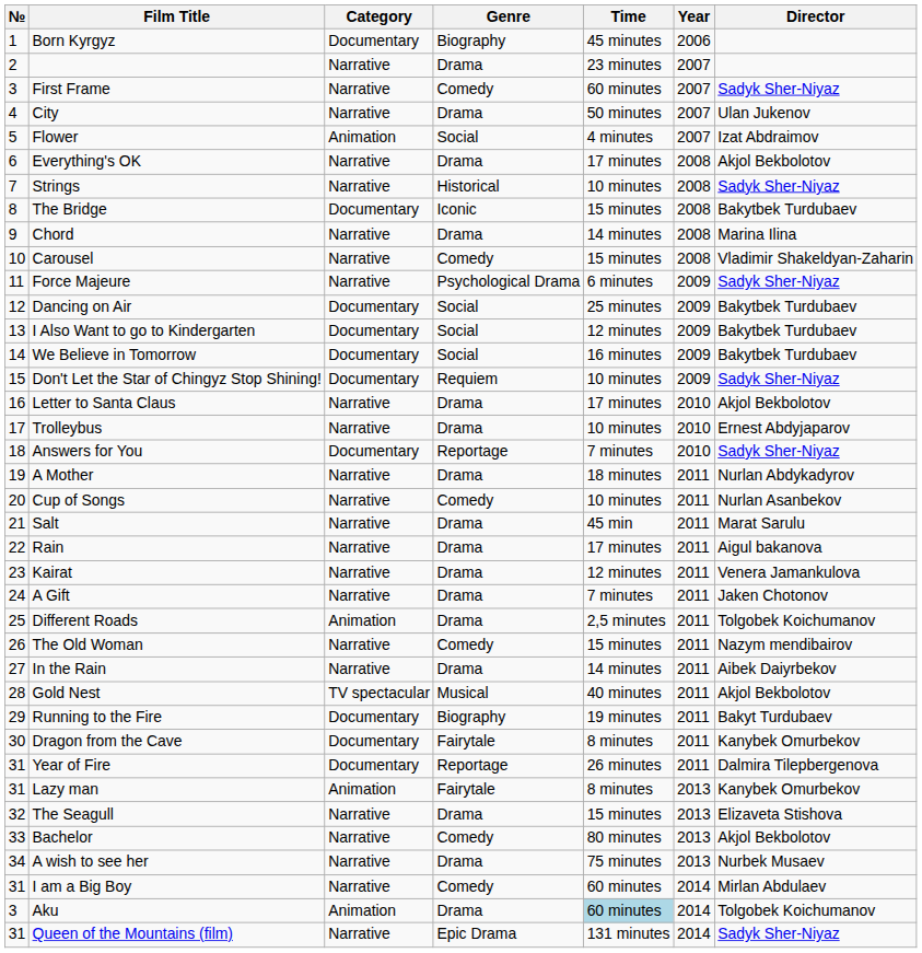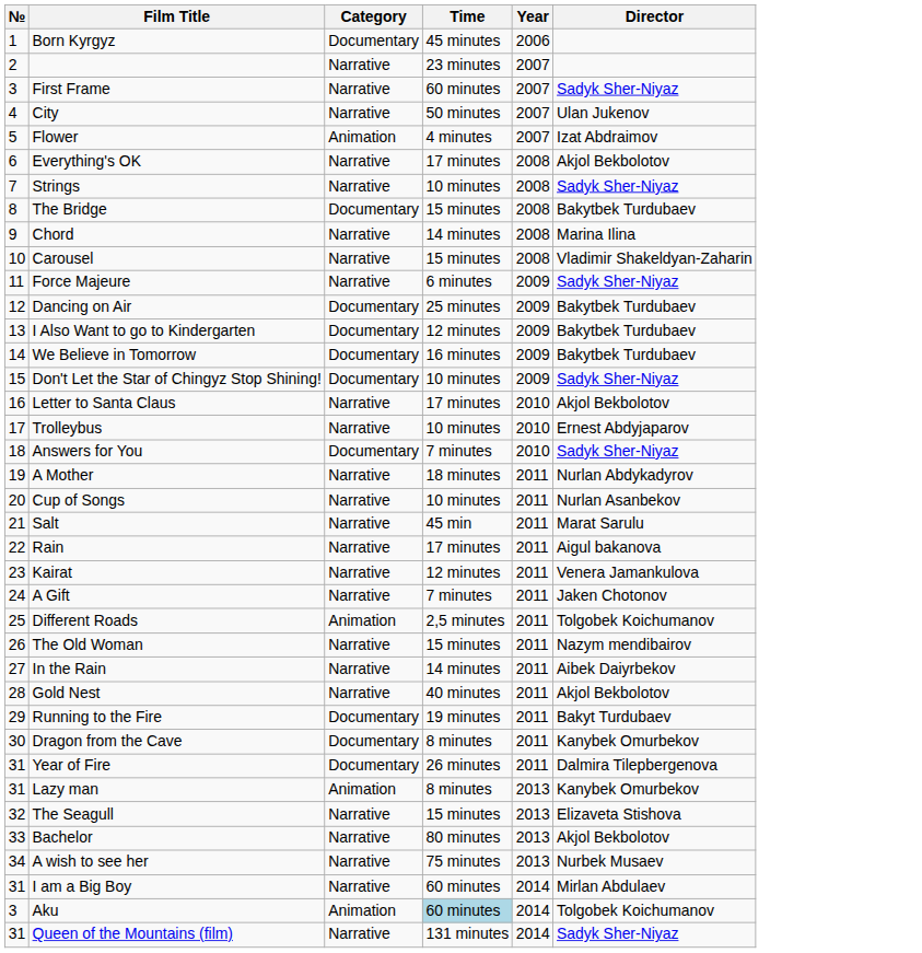 <table class="wikitable sortable">
 <tr>
 <th>№</th>
 <th>Film Title</th>
 <th>Category</th>
-<th>Genre</th>
 <th>Time</th>
 <th>Year</th>
 <th>Director</th>
 </tr>
 <tr>
 <td>1</td>
 <td>Born Kyrgyz</td>
 <td>Documentary</td>
-<td>Biography</td>
 <td>45 minutes</td>
 <td>2006</td>
 <td></td>
 </tr>
 <tr>
 <td>2</td>
 <td></td>
 <td>Narrative</td>
-<td>Drama</td>
 <td>23 minutes</td>
 <td>2007</td>
 <td></td>
 </tr>
 <tr>
 <td>3</td>
 <td>First Frame</td>
 <td>Narrative</td>
-<td>Comedy</td>
 <td>60 minutes</td>
 <td>2007</td>
 <td><a href='#'>Sadyk Sher-Niyaz</a></td>
 </tr>
 <tr>
 <td>4</td>
 <td>City</td>
 <td>Narrative</td>
-<td>Drama</td>
 <td>50 minutes</td>
 <td>2007</td>
 <td>Ulan Jukenov</td>
 </tr>
 <tr>
 <td>5</td>
 <td>Flower</td>
 <td>Animation</td>
-<td>Social</td>
 <td>4 minutes</td>
 <td>2007</td>
 <td>Izat Abdraimov</td>
 </tr>
 <tr>
 <td>6</td>
 <td>Everything's OK</td>
 <td>Narrative</td>
-<td>Drama</td>
 <td>17 minutes</td>
 <td>2008</td>
 <td>Akjol Bekbolotov</td>
 </tr>
 <tr>
 <td>7</td>
 <td>Strings</td>
 <td>Narrative</td>
-<td>Historical</td>
 <td>10 minutes</td>
 <td>2008</td>
 <td><a href='#'>Sadyk Sher-Niyaz</a></td>
 </tr>
 <tr>
 <td>8</td>
 <td>The Bridge</td>
 <td>Documentary</td>
-<td>Iconic</td>
 <td>15 minutes</td>
 <td>2008</td>
 <td>Bakytbek Turdubaev</td>
 </tr>
 <tr>
 <td>9</td>
 <td>Chord</td>
 <td>Narrative</td>
-<td>Drama</td>
 <td>14 minutes</td>
 <td>2008</td>
 <td>Marina Ilina</td>
 </tr>
 <tr>
 <td>10</td>
 <td>Carousel</td>
 <td>Narrative</td>
-<td>Comedy</td>
 <td>15 minutes</td>
 <td>2008</td>
 <td>Vladimir Shakeldyan-Zaharin</td>
 </tr>
 <tr>
 <td>11</td>
 <td>Force Majeure</td>
 <td>Narrative</td>
-<td>Psychological Drama</td>
 <td>6 minutes</td>
 <td>2009</td>
 <td><a href='#'>Sadyk Sher-Niyaz</a></td>
 </tr>
 <tr>
 <td>12</td>
 <td>Dancing on Air</td>
 <td>Documentary</td>
-<td>Social</td>
 <td>25 minutes</td>
 <td>2009</td>
 <td>Bakytbek Turdubaev</td>
 </tr>
 <tr>
 <td>13</td>
 <td>I Also Want to go to Kindergarten</td>
 <td>Documentary</td>
-<td>Social</td>
 <td>12 minutes</td>
 <td>2009</td>
 <td>Bakytbek Turdubaev</td>
 </tr>
 <tr>
 <td>14</td>
 <td>We Believe in Tomorrow</td>
 <td>Documentary</td>
-<td>Social</td>
 <td>16 minutes</td>
 <td>2009</td>
 <td>Bakytbek Turdubaev</td>
 </tr>
 <tr>
 <td>15</td>
 <td>Don't Let the Star of Chingyz Stop Shining!</td>
 <td>Documentary</td>
-<td>Requiem</td>
 <td>10 minutes</td>
 <td>2009</td>
 <td><a href='#'>Sadyk Sher-Niyaz</a></td>
 </tr>
 <tr>
 <td>16</td>
 <td>Letter to Santa Claus</td>
 <td>Narrative</td>
-<td>Drama</td>
 <td>17 minutes</td>
 <td>2010</td>
 <td>Akjol Bekbolotov</td>
 </tr>
 <tr>
 <td>17</td>
 <td>Trolleybus</td>
 <td>Narrative</td>
-<td>Drama</td>
 <td>10 minutes</td>
 <td>2010</td>
 <td>Ernest Abdyjaparov</td>
 </tr>
 <tr>
 <td>18</td>
 <td>Answers for You</td>
 <td>Documentary</td>
-<td>Reportage</td>
 <td>7 minutes</td>
 <td>2010</td>
 <td><a href='#'>Sadyk Sher-Niyaz</a></td>
 </tr>
 <tr>
 <td>19</td>
 <td>A Mother</td>
 <td>Narrative</td>
-<td>Drama</td>
 <td>18 minutes</td>
 <td>2011</td>
 <td>Nurlan Abdykadyrov</td>
 </tr>
 <tr>
 <td>20</td>
 <td>Cup of Songs</td>
 <td>Narrative</td>
-<td>Comedy</td>
 <td>10 minutes</td>
 <td>2011</td>
 <td>Nurlan Asanbekov</td>
 </tr>
 <tr>
 <td>21</td>
 <td>Salt</td>
 <td>Narrative</td>
-<td>Drama</td>
 <td>45 min</td>
 <td>2011</td>
 <td>Marat Sarulu</td>
 </tr>
 <tr>
 <td>22</td>
 <td>Rain</td>
 <td>Narrative</td>
-<td>Drama</td>
 <td>17 minutes</td>
 <td>2011</td>
 <td>Aigul bakanova</td>
 </tr>
 <tr>
 <td>23</td>
 <td>Kairat</td>
 <td>Narrative</td>
-<td>Drama</td>
 <td>12 minutes</td>
 <td>2011</td>
 <td>Venera Jamankulova</td>
 </tr>
 <tr>
 <td>24</td>
 <td>A Gift</td>
 <td>Narrative</td>
-<td>Drama</td>
 <td>7 minutes</td>
 <td>2011</td>
 <td>Jaken Chotonov</td>
 </tr>
 <tr>
 <td>25</td>
 <td>Different Roads</td>
 <td>Animation</td>
-<td>Drama</td>
 <td>2,5 minutes</td>
 <td>2011</td>
 <td>Tolgobek Koichumanov</td>
 </tr>
 <tr>
 <td>26</td>
 <td>The Old Woman</td>
 <td>Narrative</td>
-<td>Comedy</td>
 <td>15 minutes</td>
 <td>2011</td>
 <td>Nazym mendibairov</td>
 </tr>
 <tr>
 <td>27</td>
 <td>In the Rain</td>
 <td>Narrative</td>
-<td>Drama</td>
 <td>14 minutes</td>
 <td>2011</td>
 <td>Aibek Daiyrbekov</td>
 </tr>
 <tr>
 <td>28</td>
 <td>Gold Nest</td>
-<td>TV spectacular</td>
-<td>Musical</td>
+<td>Narrative</td>
 <td>40 minutes</td>
 <td>2011</td>
 <td>Akjol Bekbolotov</td>
 </tr>
 <tr>
 <td>29</td>
 <td>Running to the Fire</td>
 <td>Documentary</td>
-<td>Biography</td>
 <td>19 minutes</td>
 <td>2011</td>
 <td>Bakyt Turdubaev</td>
 </tr>
 <tr>
 <td>30</td>
 <td>Dragon from the Cave</td>
 <td>Documentary</td>
-<td>Fairytale</td>
 <td>8 minutes</td>
 <td>2011</td>
 <td>Kanybek Omurbekov</td>
 </tr>
 <tr>
 <td>31</td>
 <td>Year of Fire</td>
 <td>Documentary</td>
-<td>Reportage</td>
 <td>26 minutes</td>
 <td>2011</td>
 <td>Dalmira Tilepbergenova</td>
 </tr>
 <tr>
 <td>31</td>
 <td>Lazy man</td>
 <td>Animation</td>
-<td>Fairytale</td>
 <td>8 minutes</td>
 <td>2013</td>
 <td>Kanybek Omurbekov</td>
 </tr>
 <tr>
 <td>32</td>
 <td>The Seagull</td>
 <td>Narrative</td>
-<td>Drama</td>
 <td>15 minutes</td>
 <td>2013</td>
 <td>Elizaveta Stishova</td>
 </tr>
 <tr>
 <td>33</td>
 <td>Bachelor</td>
 <td>Narrative</td>
-<td>Comedy</td>
 <td>80 minutes</td>
 <td>2013</td>
 <td>Akjol Bekbolotov</td>
 </tr>
 <tr>
 <td>34</td>
 <td>A wish to see her</td>
 <td>Narrative</td>
-<td>Drama</td>
 <td>75 minutes</td>
 <td>2013</td>
 <td>Nurbek Musaev</td>
 </tr>
 <tr>
 <td>31</td>
 <td>I am a Big Boy</td>
 <td>Narrative</td>
-<td>Comedy</td>
 <td>60 minutes</td>
 <td>2014</td>
 <td>Mirlan Abdulaev</td>
 </tr>
 <tr>
 <td>3</td>
 <td>Aku</td>
 <td>Animation</td>
-<td>Drama</td>
 <td style="background: lightblue;">60 minutes</td>
 <td>2014</td>
 <td>Tolgobek Koichumanov</td>
 </tr>
 <tr>
 <td>31</td>
 <td><a href='#'>Queen of the Mountains (film)</a></td>
 <td>Narrative</td>
-<td>Epic Drama</td>
 <td>131 minutes</td>
 <td>2014</td>
 <td><a href='#'>Sadyk Sher-Niyaz</a></td>
 </tr>
 </table>
